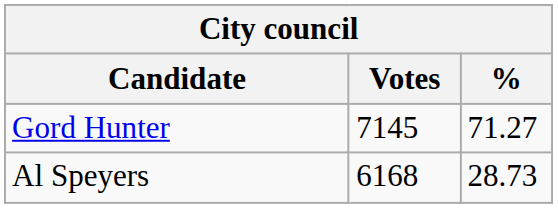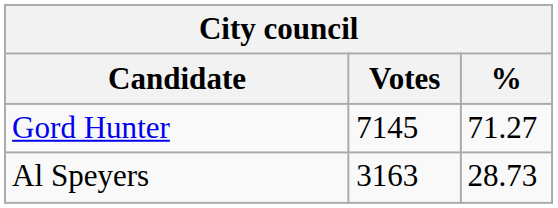 <table class="wikitable">
 <tr>
 <th colspan=3>City council</th>
 </tr>
 <tr>
 <th style="width: 170px">Candidate</th>
 <th style="width: 50px">Votes</th>
 <th style="width: 40px">%</th>
 </tr>
 <tr>
 <td><a href='#'>Gord Hunter</a></td>
 <td>7145</td>
 <td>71.27</td>
 </tr>
 <tr>
 <td>Al Speyers</td>
-<td>6168</td>
+<td>3163</td>
 <td>28.73</td>
 </tr>
 </table>
